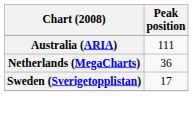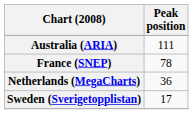 <table class="wikitable sortable plainrowheaders" style="text-align:center">
 <tr>
 <th scope="col">Chart (2008)</th>
 <th scope="col">Peak<br>position</th>
 </tr>
 <tr>
 </tr>
 <tr>
 </tr>
 <tr>
 </tr>
 <tr>
 </tr>
 <tr>
 </tr>
 <tr>
 </tr>
 <tr>
 </tr>
 <tr>
 </tr>
 <tr>
 </tr>
 <tr>
 </tr>
 <tr>
 <th scope="row">Australia (<a href='#'>ARIA</a>)</th>
 <td style="text-align:center;">111</td>
 </tr>
 <tr>
+<th scope="row">France (<a href='#'>SNEP</a>)</th>
+<td style="text-align:center;">78</td>
+</tr>
+<tr>
 <th scope="row">Netherlands (<a href='#'>MegaCharts</a>)</th>
 <td style="text-align:center;">36</td>
 </tr>
 <tr>
 <th scope="row">Sweden (<a href='#'>Sverigetopplistan</a>)</th>
 <td style="text-align:center;">17</td>
 </tr>
 <tr>
 </tr>
 </table>
